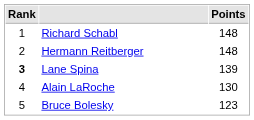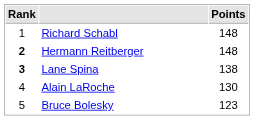 <table cellspacing="1" cellpadding="3" style="border:1px solid #AAAAAA;font-size:86%">
 <tr bgcolor="#E4E4E4">
 <th style="border-bottom:1px solid #AAAAAA" width=10>Rank</th>
 <th style="border-bottom:1px solid #AAAAAA" width=200></th>
 <th style="border-bottom:1px solid #AAAAAA" width=20>Points</th>
 </tr>
 <tr>
 <td align="center">1</td>
 <td> <a href='#'>Richard Schabl</a></td>
 <td align=center>148</td>
 </tr>
 <tr>
-<td align="center">2</td>
+<td align="center"><strong>2</strong></td>
 <td> <a href='#'>Hermann Reitberger</a></td>
 <td align=center>148</td>
 </tr>
 <tr>
 <td align="center"><strong>3</strong></td>
 <td> <a href='#'>Lane Spina</a></td>
-<td align=center>139</td>
+<td align=center>138</td>
 </tr>
 <tr>
 <td align="center">4</td>
 <td> <a href='#'>Alain LaRoche</a></td>
 <td align=center>130</td>
 </tr>
 <tr>
 <td align="center">5</td>
 <td> <a href='#'>Bruce Bolesky</a></td>
 <td align=center>123</td>
 </tr>
 </table>
